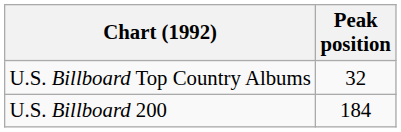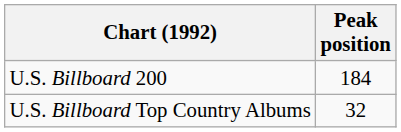 <table class="wikitable">
 <tr>
 <th>Chart (1992)</th>
 <th>Peak<br>position</th>
 </tr>
 <tr>
+<td>U.S. <em>Billboard</em> 200</td>
+<td align="center">184</td>
+</tr>
+<tr>
 <td>U.S. <em>Billboard</em> Top Country Albums</td>
 <td align="center">32</td>
 </tr>
-<tr>
-<td>U.S. <em>Billboard</em> 200</td>
-<td align="center">184</td>
-</tr>
 </table>
